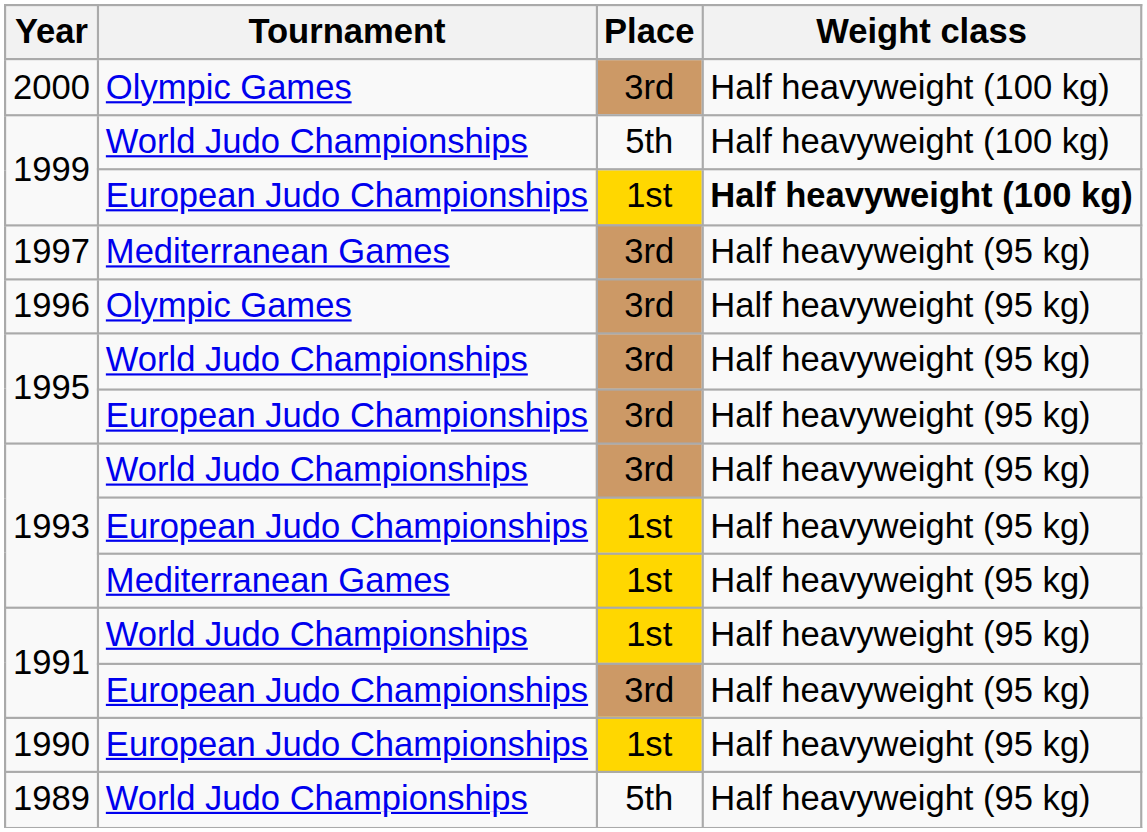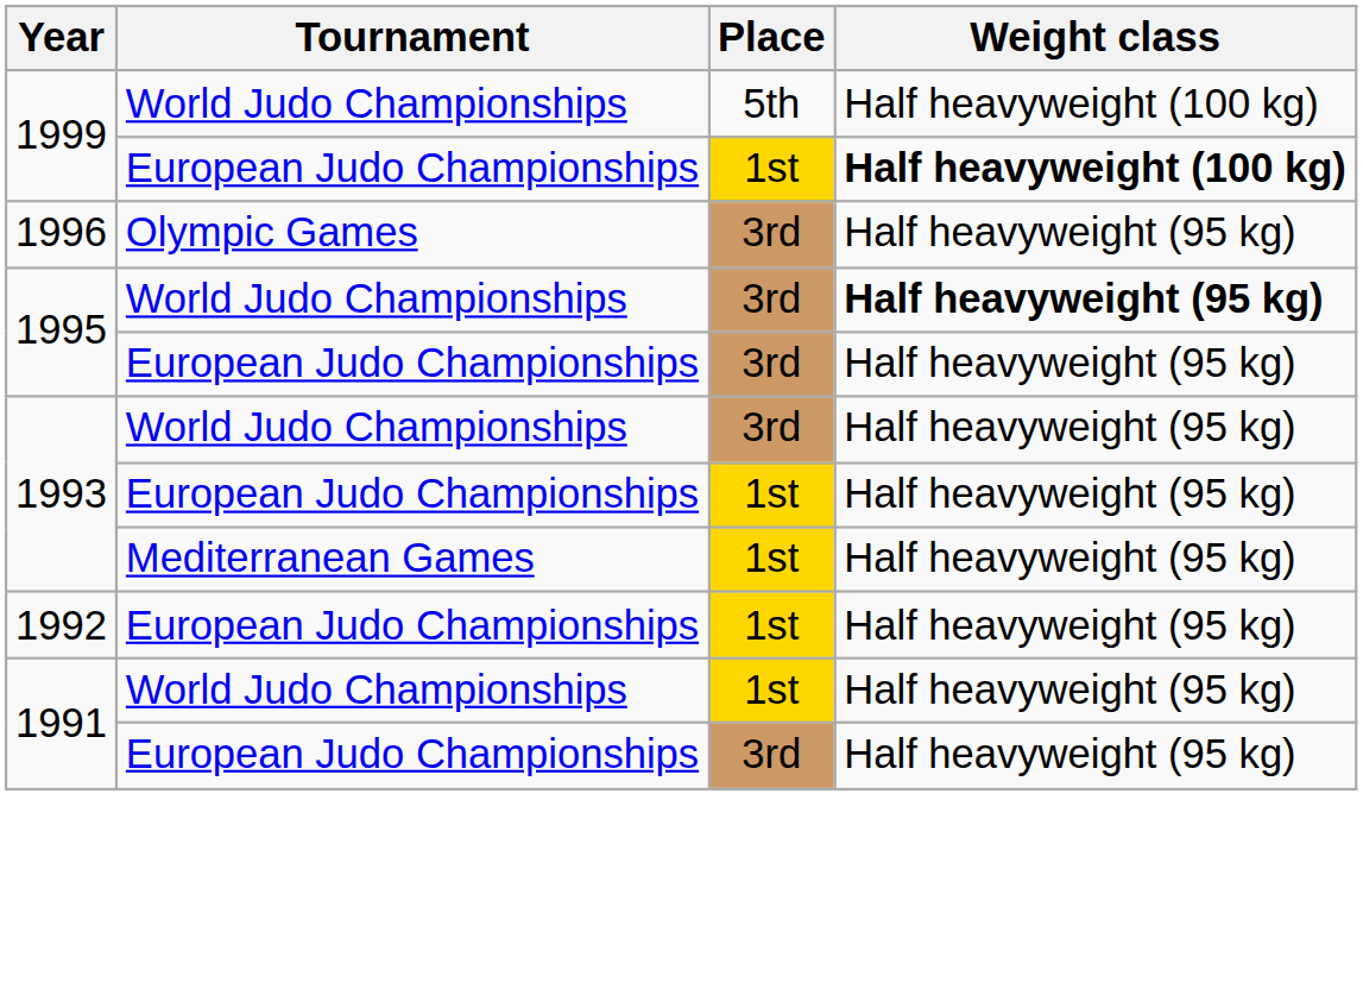 <table class=wikitable>
 <tr>
 <th>Year</th>
 <th>Tournament</th>
 <th>Place</th>
 <th>Weight class</th>
-</tr>
-<tr>
-<td>2000</td>
-<td><a href='#'>Olympic Games</a></td>
-<td bgcolor="cc9966" align="center">3rd</td>
-<td>Half heavyweight (100 kg)</td>
 </tr>
 <tr>
 <td rowspan=2>1999</td>
 <td><a href='#'>World Judo Championships</a></td>
 <td align="center">5th</td>
 <td>Half heavyweight (100 kg)</td>
 </tr>
 <tr>
 <td><a href='#'>European Judo Championships</a></td>
 <td bgcolor="gold" align="center">1st</td>
 <td><strong>Half heavyweight (100 kg)</strong></td>
 </tr>
 <tr>
-<td>1997</td>
-<td><a href='#'>Mediterranean Games</a></td>
-<td bgcolor="cc9966" align="center">3rd</td>
-<td>Half heavyweight (95 kg)</td>
-</tr>
-<tr>
 <td>1996</td>
 <td><a href='#'>Olympic Games</a></td>
 <td bgcolor="cc9966" align="center">3rd</td>
 <td>Half heavyweight (95 kg)</td>
 </tr>
 <tr>
 <td rowspan=2>1995</td>
 <td><a href='#'>World Judo Championships</a></td>
 <td bgcolor="cc9966" align="center">3rd</td>
-<td>Half heavyweight (95 kg)</td>
+<td><strong>Half heavyweight (95 kg)</strong></td>
 </tr>
 <tr>
 <td><a href='#'>European Judo Championships</a></td>
 <td bgcolor="cc9966" align="center">3rd</td>
 <td>Half heavyweight (95 kg)</td>
 </tr>
 <tr>
 <td rowspan=3>1993</td>
 <td><a href='#'>World Judo Championships</a></td>
 <td bgcolor="cc9966" align="center">3rd</td>
 <td>Half heavyweight (95 kg)</td>
 </tr>
 <tr>
 <td><a href='#'>European Judo Championships</a></td>
 <td bgcolor="gold" align="center">1st</td>
 <td>Half heavyweight (95 kg)</td>
 </tr>
 <tr>
 <td><a href='#'>Mediterranean Games</a></td>
 <td bgcolor="gold" align="center">1st</td>
 <td>Half heavyweight (95 kg)</td>
 </tr>
 <tr>
+<td>1992</td>
+<td><a href='#'>European Judo Championships</a></td>
+<td bgcolor="gold" align="center">1st</td>
+<td>Half heavyweight (95 kg)</td>
+</tr>
+<tr>
 <td rowspan=2>1991</td>
 <td><a href='#'>World Judo Championships</a></td>
 <td bgcolor="gold" align="center">1st</td>
 <td>Half heavyweight (95 kg)</td>
 </tr>
 <tr>
 <td><a href='#'>European Judo Championships</a></td>
 <td bgcolor="cc9966" align="center">3rd</td>
 <td>Half heavyweight (95 kg)</td>
 </tr>
-<tr>
-<td>1990</td>
-<td><a href='#'>European Judo Championships</a></td>
-<td bgcolor="gold" align="center">1st</td>
-<td>Half heavyweight (95 kg)</td>
-</tr>
-<tr>
-<td>1989</td>
-<td><a href='#'>World Judo Championships</a></td>
-<td align="center">5th</td>
-<td>Half heavyweight (95 kg)</td>
-</tr>
 </table>
